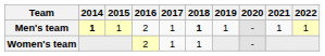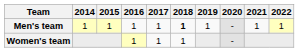 <table class="wikitable" style="font-size:85%; text-align:center;">
 <tr>
 <th scope="col">Team</th>
 <th scope="col">2014</th>
 <th scope="col">2015</th>
 <th scope="col">2016</th>
 <th scope="col">2017</th>
 <th scope="col">2018</th>
 <th scope="col">2019</th>
 <th scope="col">2020</th>
 <th scope="col">2021</th>
 <th scope="col">2022</th>
 </tr>
 <tr>
 <th scope="col">Men's team</th>
-<td bgcolor="#ffffbf"><strong>1</strong></td>
 <td bgcolor="#ffffbf">1</td>
-<td>2</td>
+<td bgcolor="#ffffbf">1</td>
+<td>1</td>
 <td>1</td>
 <td><strong>1</strong></td>
 <td>1</td>
 <td bgcolor="#e2e2e2">-</td>
 <td>1</td>
 <td bgcolor="#ffffbf">1</td>
 </tr>
 <tr>
 <th scope="col">Women's team</th>
 <td bgcolor="#ececec" colspan="2"></td>
-<td bgcolor="#ffffbf">2</td>
+<td bgcolor="#ffffbf">1</td>
 <td>1</td>
 <td>1</td>
 <td bgcolor="#ececec"></td>
 <td bgcolor="#e2e2e2">-</td>
 <td bgcolor="#ececec" colspan="2"></td>
 </tr>
 </table>
